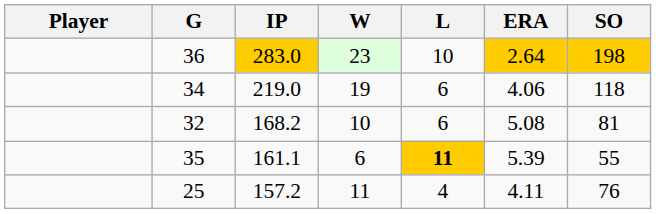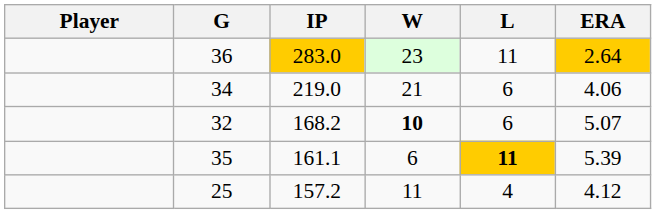 <table class="wikitable sortable">
 <tr>
 <th bgcolor="#DDDDFF" width="16%">Player</th>
 <th bgcolor="#DDDDFF" width="9%">G</th>
 <th bgcolor="#DDDDFF" width="9%">IP</th>
 <th bgcolor="#DDDDFF" width="9%">W</th>
 <th bgcolor="#DDDDFF" width="9%">L</th>
 <th bgcolor="#DDDDFF" width="9%">ERA</th>
-<th bgcolor="#DDDDFF" width="9%">SO</th>
 </tr>
 <tr align="center">
 <td></td>
 <td>36</td>
 <td bgcolor=#ffcc00>283.0</td>
 <td bgcolor=#DDFFDD>23</td>
-<td>10</td>
+<td>11</td>
 <td bgcolor=#ffcc00>2.64</td>
-<td bgcolor=#ffcc00>198</td>
 </tr>
 <tr align="center">
 <td></td>
 <td>34</td>
 <td>219.0</td>
-<td>19</td>
+<td>21</td>
 <td>6</td>
 <td>4.06</td>
-<td>118</td>
 </tr>
 <tr align="center">
 <td></td>
 <td>32</td>
 <td>168.2</td>
-<td>10</td>
+<td><strong>10</strong></td>
 <td>6</td>
-<td>5.08</td>
-<td>81</td>
+<td>5.07</td>
 </tr>
 <tr align="center">
 <td></td>
 <td>35</td>
 <td>161.1</td>
 <td>6</td>
 <td bgcolor=#ffcc00><strong>11</strong></td>
 <td>5.39</td>
-<td>55</td>
 </tr>
 <tr align="center">
 <td></td>
 <td>25</td>
 <td>157.2</td>
 <td>11</td>
 <td>4</td>
-<td>4.11</td>
-<td>76</td>
+<td>4.12</td>
 </tr>
 </table>
